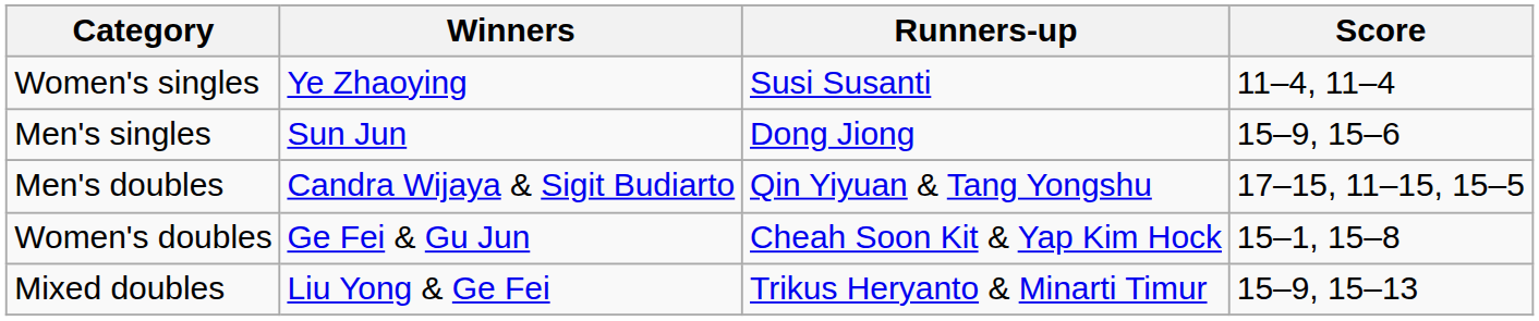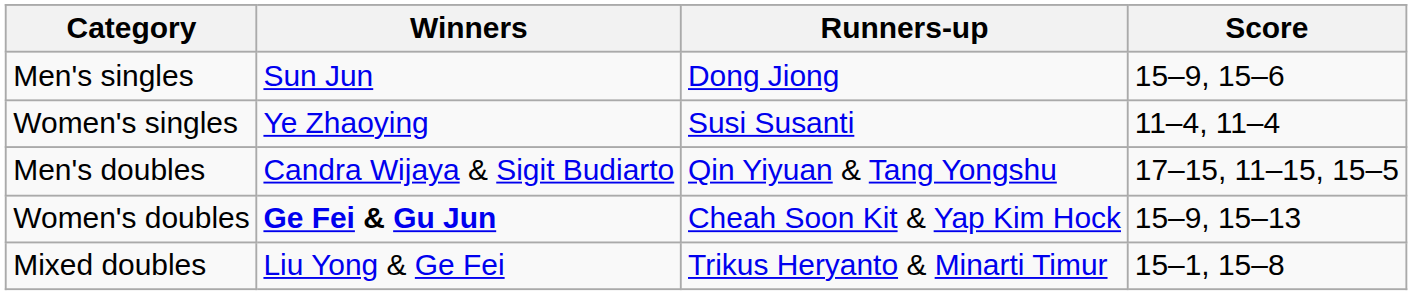 <table class=wikitable style="margin:auto;">
 <tr>
 <th>Category</th>
 <th>Winners</th>
 <th>Runners-up</th>
 <th>Score</th>
 </tr>
 <tr>
+<td>Men's singles</td>
+<td> <a href='#'>Sun Jun</a></td>
+<td> <a href='#'>Dong Jiong</a></td>
+<td>15–9, 15–6</td>
+</tr>
+<tr>
 <td>Women's singles</td>
 <td> <a href='#'>Ye Zhaoying</a></td>
 <td> <a href='#'>Susi Susanti</a></td>
 <td>11–4, 11–4</td>
-</tr>
-<tr>
-<td>Men's singles</td>
-<td> <a href='#'>Sun Jun</a></td>
-<td> <a href='#'>Dong Jiong</a></td>
-<td>15–9, 15–6</td>
 </tr>
 <tr>
 <td>Men's doubles</td>
 <td> <a href='#'>Candra Wijaya</a> & <a href='#'>Sigit Budiarto</a></td>
 <td> <a href='#'>Qin Yiyuan</a> & <a href='#'>Tang Yongshu</a></td>
 <td>17–15, 11–15, 15–5</td>
 </tr>
 <tr>
 <td>Women's doubles</td>
-<td> <a href='#'>Ge Fei</a> & <a href='#'>Gu Jun</a></td>
+<td><strong> <a href='#'>Ge Fei</a> & <a href='#'>Gu Jun</a></strong></td>
 <td> <a href='#'>Cheah Soon Kit</a> & <a href='#'>Yap Kim Hock</a></td>
-<td>15–1, 15–8</td>
+<td>15–9, 15–13</td>
 </tr>
 <tr>
 <td>Mixed doubles</td>
 <td> <a href='#'>Liu Yong</a> & <a href='#'>Ge Fei</a></td>
 <td> <a href='#'>Trikus Heryanto</a> & <a href='#'>Minarti Timur</a></td>
-<td>15–9, 15–13</td>
+<td>15–1, 15–8</td>
 </tr>
 </table>
